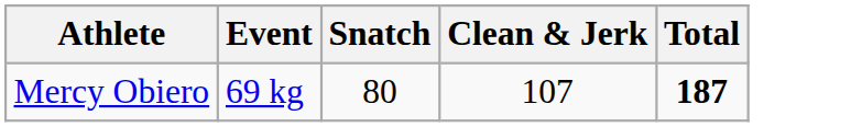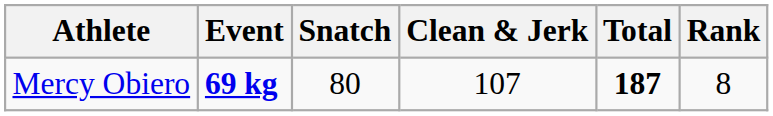 <table class="wikitable" style="font-size:90%;text-align:center">
 <tr>
 <th>Athlete</th>
 <th>Event</th>
 <th>Snatch</th>
 <th>Clean & Jerk</th>
 <th>Total</th>
+<th>Rank</th>
 </tr>
 <tr align=center>
 <td align=left><a href='#'>Mercy Obiero</a></td>
-<td align=left><a href='#'>69 kg</a></td>
+<td align=left><strong><a href='#'>69 kg</a></strong></td>
 <td>80</td>
 <td>107</td>
 <td><strong>187</strong></td>
+<td>8</td>
 </tr>
 </table>
